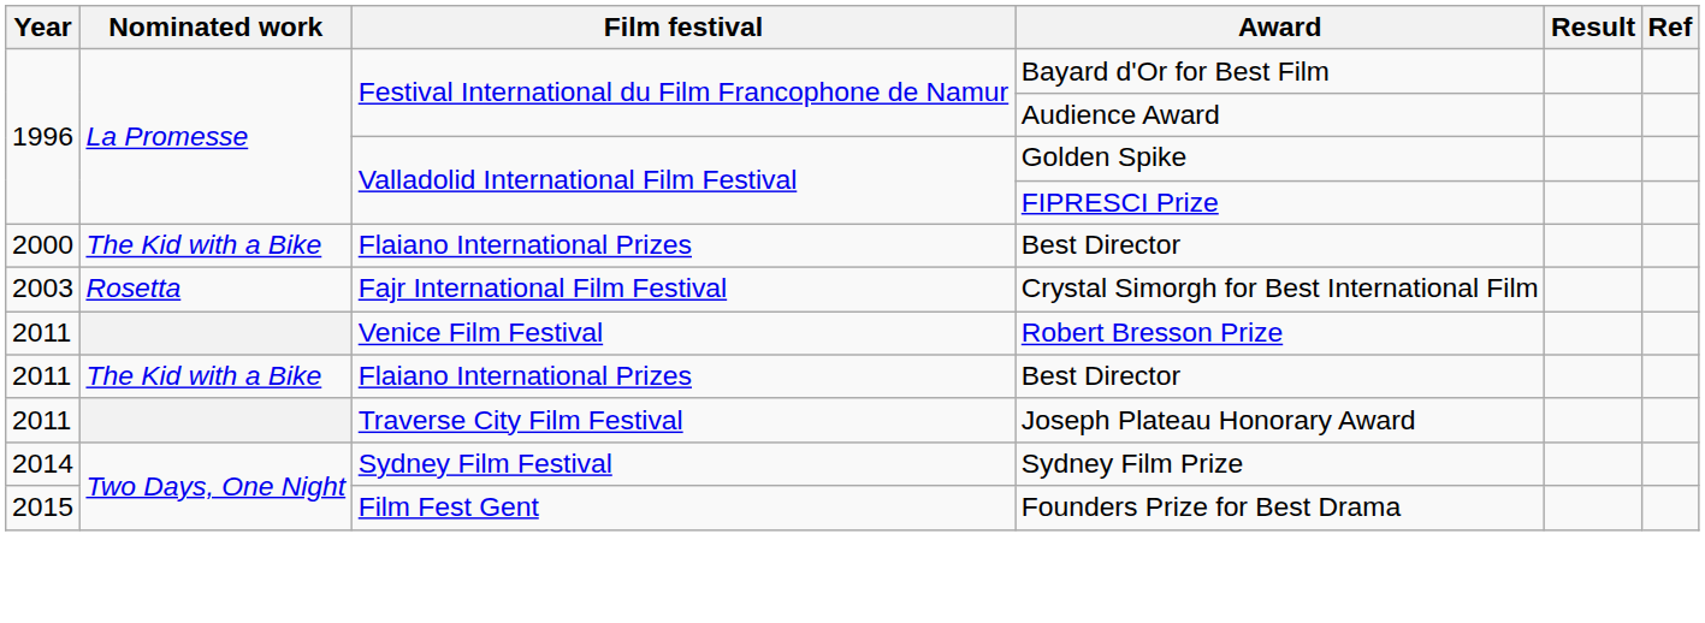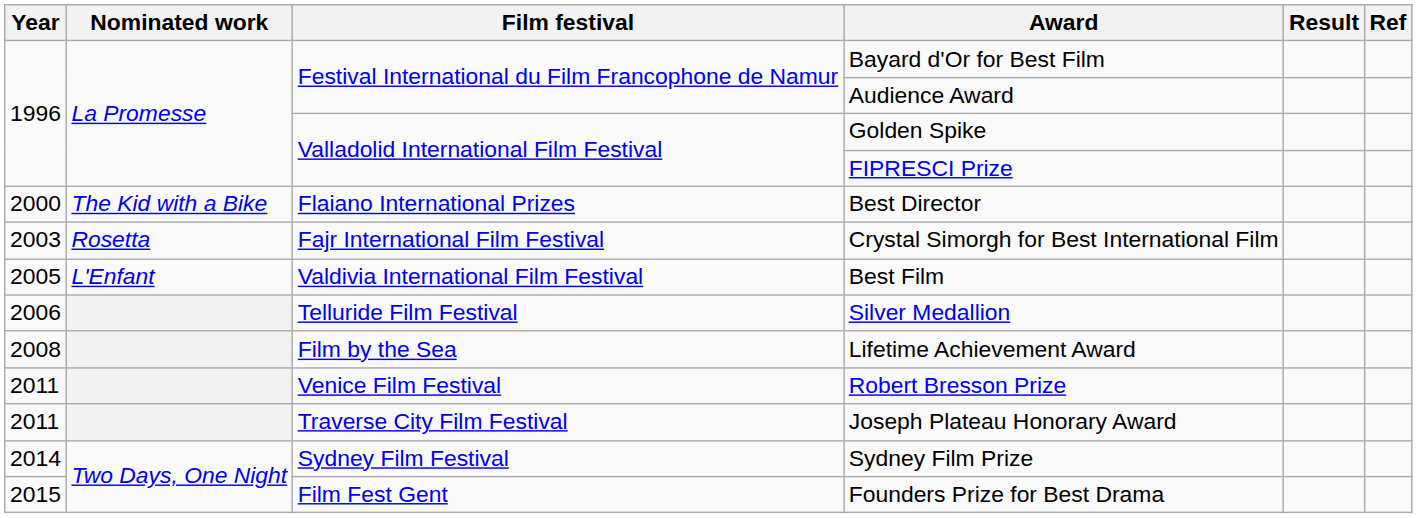 <table class="wikitable sortable">
 <tr>
 <th>Year</th>
 <th>Nominated work</th>
 <th>Film festival</th>
 <th>Award</th>
 <th>Result</th>
 <th>Ref</th>
 </tr>
 <tr>
 <td rowspan=4>1996</td>
 <td rowspan=4><em><a href='#'>La Promesse</a></em></td>
 <td rowspan=2><a href='#'>Festival International du Film Francophone de Namur</a></td>
 <td>Bayard d'Or for Best Film</td>
 <td></td>
 <td></td>
 </tr>
 <tr>
 <td>Audience Award</td>
 <td></td>
 <td></td>
 </tr>
 <tr>
 <td rowspan=2><a href='#'>Valladolid International Film Festival</a></td>
 <td>Golden Spike</td>
 <td></td>
 <td></td>
 </tr>
 <tr>
 <td><a href='#'>FIPRESCI Prize</a></td>
 <td></td>
 <td></td>
 </tr>
 <tr>
 <td>2000</td>
 <td><em><a href='#'>The Kid with a Bike</a></em></td>
 <td><a href='#'>Flaiano International Prizes</a></td>
 <td>Best Director</td>
 <td></td>
 <td></td>
 </tr>
 <tr>
 <td>2003</td>
 <td><em><a href='#'>Rosetta</a></em></td>
 <td><a href='#'>Fajr International Film Festival</a></td>
 <td>Crystal Simorgh for Best International Film</td>
 <td></td>
 <td></td>
 </tr>
 <tr>
-<td>2011</td>
+<td>2005</td>
+<td><em><a href='#'>L'Enfant</a></em></td>
+<td><a href='#'>Valdivia International Film Festival</a></td>
+<td>Best Film</td>
+<td></td>
+<td></td>
+</tr>
+<tr>
+<td>2006</td>
 <th></th>
-<td><a href='#'>Venice Film Festival</a></td>
-<td><a href='#'>Robert Bresson Prize</a></td>
+<td><a href='#'>Telluride Film Festival</a></td>
+<td><a href='#'>Silver Medallion</a></td>
+<td></td>
+<td></td>
+</tr>
+<tr>
+<td>2008</td>
+<th></th>
+<td><a href='#'>Film by the Sea</a></td>
+<td>Lifetime Achievement Award</td>
 <td></td>
 <td></td>
 </tr>
 <tr>
 <td>2011</td>
-<td><em><a href='#'>The Kid with a Bike</a></em></td>
-<td><a href='#'>Flaiano International Prizes</a></td>
-<td>Best Director</td>
+<th></th>
+<td><a href='#'>Venice Film Festival</a></td>
+<td><a href='#'>Robert Bresson Prize</a></td>
 <td></td>
 <td></td>
 </tr>
 <tr>
 <td>2011</td>
 <th></th>
 <td><a href='#'>Traverse City Film Festival</a></td>
 <td>Joseph Plateau Honorary Award</td>
 <td></td>
 <td></td>
 </tr>
 <tr>
 <td>2014</td>
 <td rowspan=2><em><a href='#'>Two Days, One Night</a></em></td>
 <td><a href='#'>Sydney Film Festival</a></td>
 <td>Sydney Film Prize</td>
 <td></td>
 <td></td>
 </tr>
 <tr>
 <td>2015</td>
 <td><a href='#'>Film Fest Gent</a></td>
 <td>Founders Prize for Best Drama</td>
 <td></td>
 <td></td>
 </tr>
 </table>
